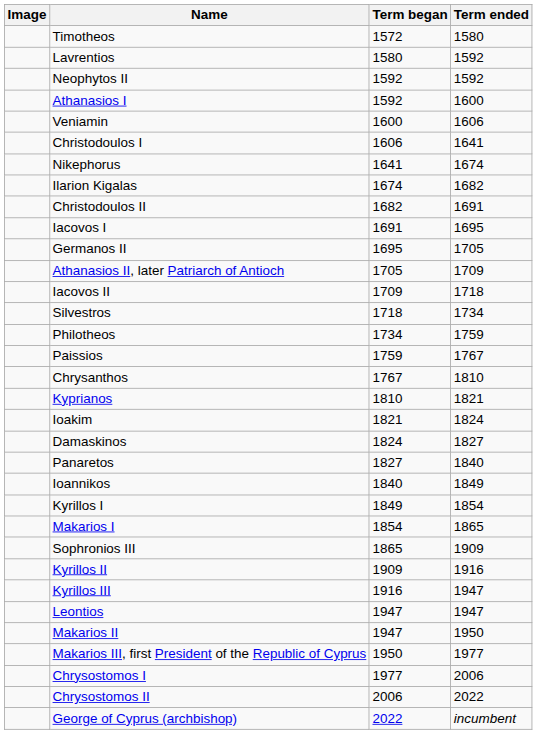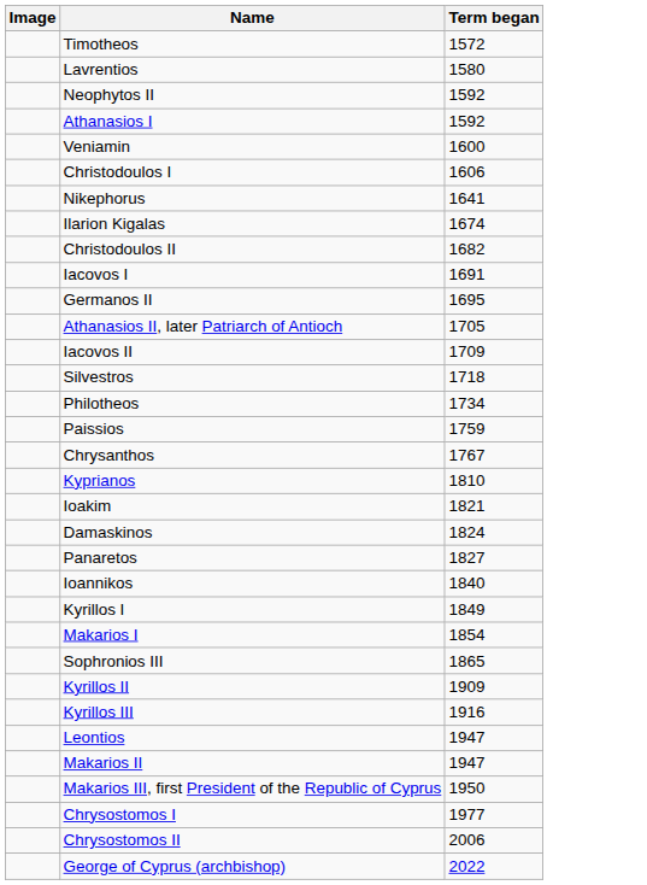 <table class="wikitable">
 <tr>
 <th>Image</th>
 <th>Name</th>
 <th>Term began</th>
-<th>Term ended</th>
 </tr>
 <tr>
 <td></td>
 <td>Timotheos</td>
 <td>1572</td>
-<td>1580</td>
 </tr>
 <tr>
 <td></td>
 <td>Lavrentios</td>
 <td>1580</td>
-<td>1592</td>
 </tr>
 <tr>
 <td></td>
 <td>Neophytos II</td>
-<td>1592</td>
 <td>1592</td>
 </tr>
 <tr>
 <td></td>
 <td><a href='#'>Athanasios I</a></td>
 <td>1592</td>
-<td>1600</td>
 </tr>
 <tr>
 <td></td>
 <td>Veniamin</td>
 <td>1600</td>
-<td>1606</td>
 </tr>
 <tr>
 <td></td>
 <td>Christodoulos I</td>
 <td>1606</td>
-<td>1641</td>
 </tr>
 <tr>
 <td></td>
 <td>Nikephorus</td>
 <td>1641</td>
-<td>1674</td>
 </tr>
 <tr>
 <td></td>
 <td>Ilarion Kigalas</td>
 <td>1674</td>
-<td>1682</td>
 </tr>
 <tr>
 <td></td>
 <td>Christodoulos II</td>
 <td>1682</td>
-<td>1691</td>
 </tr>
 <tr>
 <td></td>
 <td>Iacovos I</td>
 <td>1691</td>
-<td>1695</td>
 </tr>
 <tr>
 <td></td>
 <td>Germanos II</td>
 <td>1695</td>
-<td>1705</td>
 </tr>
 <tr>
 <td></td>
 <td><a href='#'>Athanasios II</a>, later <a href='#'>Patriarch of Antioch</a></td>
 <td>1705</td>
-<td>1709</td>
 </tr>
 <tr>
 <td></td>
 <td>Iacovos II</td>
 <td>1709</td>
-<td>1718</td>
 </tr>
 <tr>
 <td></td>
 <td>Silvestros</td>
 <td>1718</td>
-<td>1734</td>
 </tr>
 <tr>
 <td></td>
 <td>Philotheos</td>
 <td>1734</td>
-<td>1759</td>
 </tr>
 <tr>
 <td></td>
 <td>Paissios</td>
 <td>1759</td>
-<td>1767</td>
 </tr>
 <tr>
 <td></td>
 <td>Chrysanthos</td>
 <td>1767</td>
-<td>1810</td>
 </tr>
 <tr>
 <td></td>
 <td><a href='#'>Kyprianos</a></td>
 <td>1810</td>
-<td>1821</td>
 </tr>
 <tr>
 <td></td>
 <td>Ioakim</td>
 <td>1821</td>
-<td>1824</td>
 </tr>
 <tr>
 <td></td>
 <td>Damaskinos</td>
 <td>1824</td>
-<td>1827</td>
 </tr>
 <tr>
 <td></td>
 <td>Panaretos</td>
 <td>1827</td>
-<td>1840</td>
 </tr>
 <tr>
 <td></td>
 <td>Ioannikos</td>
 <td>1840</td>
-<td>1849</td>
 </tr>
 <tr>
 <td></td>
 <td>Kyrillos I</td>
 <td>1849</td>
-<td>1854</td>
 </tr>
 <tr>
 <td></td>
 <td><a href='#'>Makarios I</a></td>
 <td>1854</td>
-<td>1865</td>
 </tr>
 <tr>
 <td></td>
 <td>Sophronios III</td>
 <td>1865</td>
-<td>1909</td>
 </tr>
 <tr>
 <td></td>
 <td><a href='#'>Kyrillos II</a></td>
 <td>1909</td>
-<td>1916</td>
 </tr>
 <tr>
 <td></td>
 <td><a href='#'>Kyrillos III</a></td>
 <td>1916</td>
-<td>1947</td>
 </tr>
 <tr>
 <td></td>
 <td><a href='#'>Leontios</a></td>
-<td>1947</td>
 <td>1947</td>
 </tr>
 <tr>
 <td></td>
 <td><a href='#'>Makarios II</a></td>
 <td>1947</td>
-<td>1950</td>
 </tr>
 <tr>
 <td></td>
 <td><a href='#'>Makarios III</a>, first <a href='#'>President</a> of the <a href='#'>Republic of Cyprus</a></td>
 <td>1950</td>
-<td>1977</td>
 </tr>
 <tr>
 <td></td>
 <td><a href='#'>Chrysostomos I</a></td>
 <td>1977</td>
-<td>2006</td>
 </tr>
 <tr>
 <td></td>
 <td><a href='#'>Chrysostomos II</a></td>
 <td>2006</td>
-<td>2022</td>
 </tr>
 <tr>
 <td></td>
 <td><a href='#'>George of Cyprus (archbishop)</a></td>
 <td><a href='#'>2022</a></td>
-<td><em>incumbent</em></td>
 </tr>
 </table>
